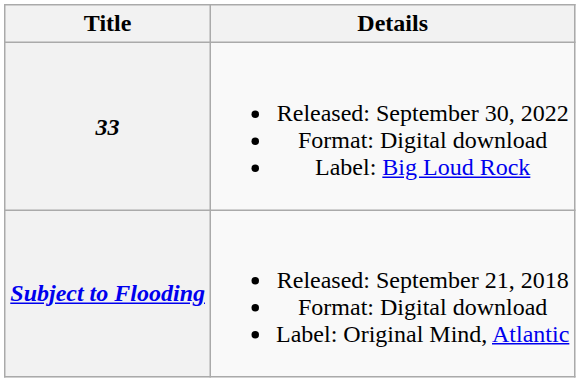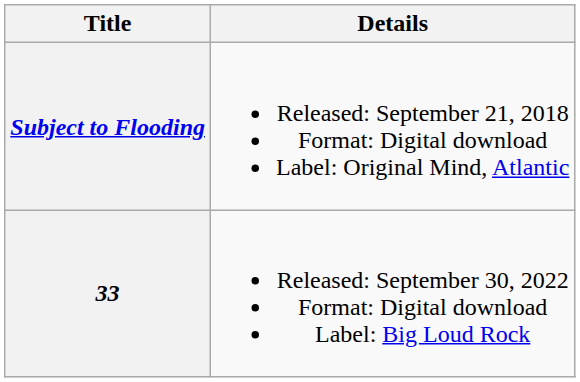 <table class="wikitable plainrowheaders" style="text-align:center;">
 <tr>
 <th scope="col">Title</th>
 <th scope="col">Details</th>
 </tr>
 <tr>
+<th scope="row"><em><a href='#'>Subject to Flooding</a></em></th>
+<td><br><ul><li>Released: September 21, 2018</li><li>Format: Digital download</li><li>Label: Original Mind, <a href='#'>Atlantic</a></li></ul></td>
+</tr>
+<tr>
 <th scope="row"><em>33</em></th>
 <td><br><ul><li>Released: September 30, 2022</li><li>Format: Digital download</li><li>Label: <a href='#'>Big Loud Rock</a></li></ul></td>
 </tr>
-<tr>
-<th scope="row"><em><a href='#'>Subject to Flooding</a></em></th>
-<td><br><ul><li>Released: September 21, 2018</li><li>Format: Digital download</li><li>Label: Original Mind, <a href='#'>Atlantic</a></li></ul></td>
-</tr>
 </table>
